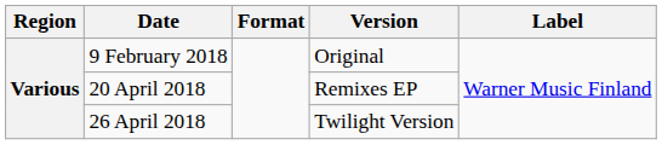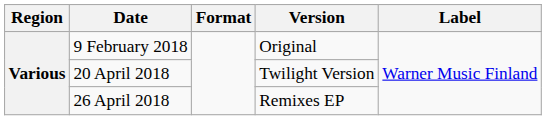 <table class="wikitable plainrowheaders">
 <tr>
 <th>Region</th>
 <th>Date</th>
 <th>Format</th>
 <th>Version</th>
 <th>Label</th>
 </tr>
 <tr>
 <th scope="row" rowspan=3>Various</th>
 <td>9 February 2018</td>
 <td rowspan=3></td>
 <td>Original</td>
 <td rowspan=3><a href='#'>Warner Music Finland</a></td>
 </tr>
 <tr>
 <td>20 April 2018</td>
-<td>Remixes EP</td>
+<td>Twilight Version</td>
 </tr>
 <tr>
 <td>26 April 2018</td>
-<td>Twilight Version</td>
+<td>Remixes EP</td>
 </tr>
 </table>
